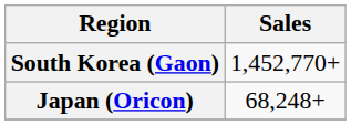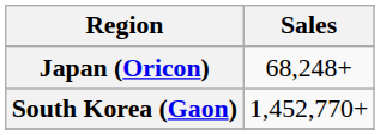 <table class="wikitable plainrowheaders" style="text-align:center;">
 <tr>
 <th>Region</th>
 <th scope="col">Sales</th>
 </tr>
 <tr>
+<th scope=row>Japan (<a href='#'>Oricon</a>)</th>
+<td>68,248+</td>
+</tr>
+<tr>
 <th scope=row>South Korea (<a href='#'>Gaon</a>)</th>
 <td>1,452,770+</td>
 </tr>
 <tr>
-<th scope=row>Japan (<a href='#'>Oricon</a>)</th>
-<td>68,248+</td>
-</tr>
-<tr>
 </tr>
 </table>
